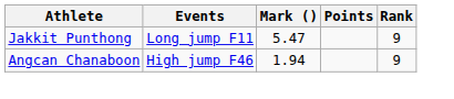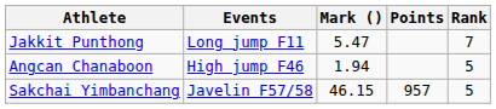 <table class=wikitable>
 <tr>
 <th>Athlete</th>
 <th>Events</th>
 <th>Mark ()</th>
 <th>Points</th>
 <th>Rank</th>
 </tr>
 <tr>
 <td><a href='#'>Jakkit Punthong</a></td>
 <td><a href='#'>Long jump F11</a></td>
 <td align="center">5.47</td>
 <td></td>
-<td align="center">9</td>
+<td align="center">7</td>
 </tr>
 <tr>
 <td><a href='#'>Angcan Chanaboon</a></td>
 <td><a href='#'>High jump F46</a></td>
 <td align="center">1.94</td>
 <td></td>
-<td align="center">9</td>
+<td align="center">5</td>
+</tr>
+<tr>
+<td><a href='#'>Sakchai Yimbanchang</a></td>
+<td><a href='#'>Javelin F57/58</a></td>
+<td align="center">46.15</td>
+<td align="center">957</td>
+<td align="center">5</td>
 </tr>
 </table>
